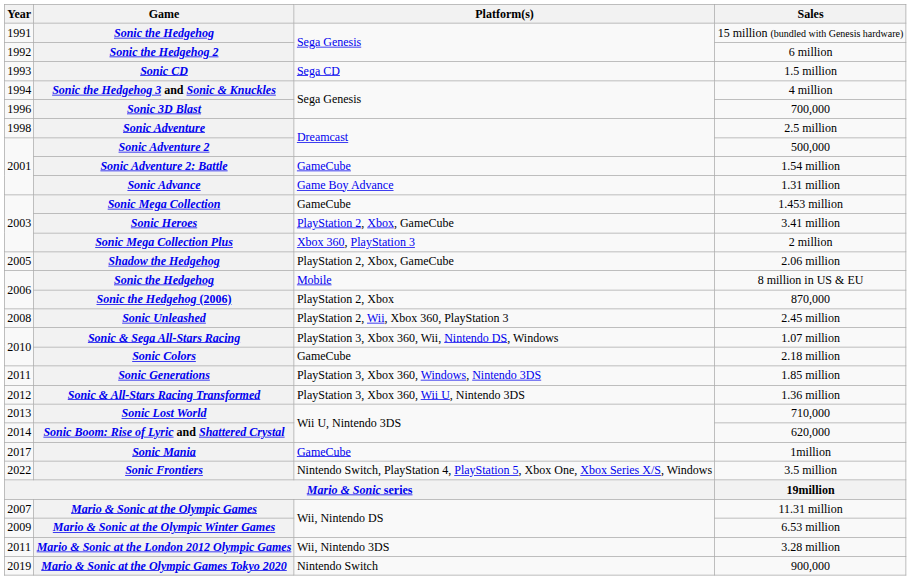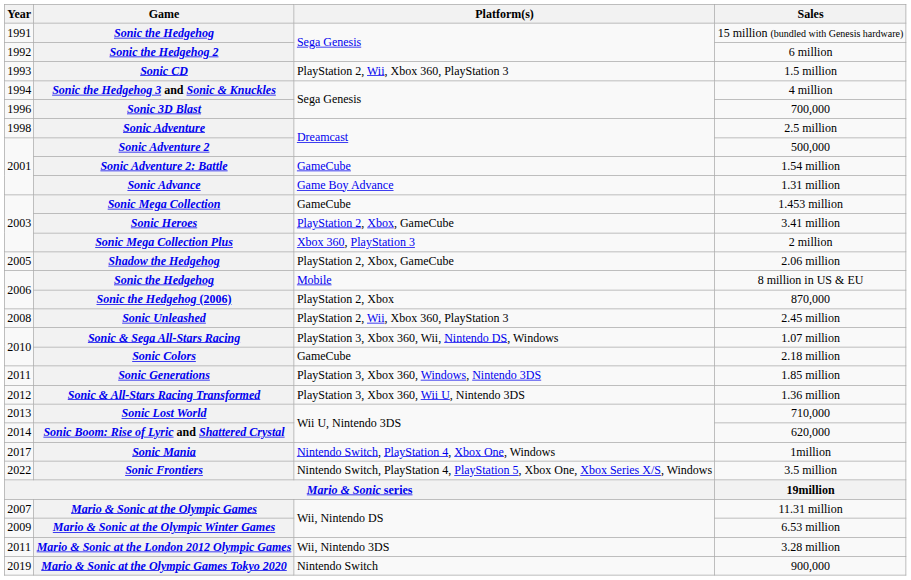 <table class="wikitable sortable plainrowheaders mw-collapsible" border="1">
 <tr>
 <th scope="col">Year</th>
 <th scope="col">Game</th>
 <th scope="col">Platform(s)</th>
 <th scope="col">Sales</th>
 </tr>
 <tr>
 <td style="text-align:center;">1991</td>
 <th scope="row"><em><a href='#'>Sonic the Hedgehog</a></em></th>
 <td rowspan="2"><a href='#'>Sega Genesis</a></td>
 <td style="text-align:center;">15 million <small>(bundled with Genesis hardware)</small></td>
 </tr>
 <tr>
 <td style="text-align:center;">1992</td>
 <th scope="row"><em><a href='#'>Sonic the Hedgehog 2</a></em></th>
 <td style="text-align:center;">6 million</td>
 </tr>
 <tr>
 <td style="text-align:center;">1993</td>
 <th scope="row"><em><a href='#'>Sonic CD</a></em></th>
-<td><a href='#'>Sega CD</a></td>
+<td>PlayStation 2, <a href='#'>Wii</a>, Xbox 360, PlayStation 3</td>
 <td style="text-align:center;">1.5 million</td>
 </tr>
 <tr>
 <td style="text-align:center;">1994</td>
 <th scope="row"><em><a href='#'>Sonic the Hedgehog 3</a></em> and <em><a href='#'>Sonic & Knuckles</a></em></th>
 <td rowspan="2">Sega Genesis</td>
 <td style="text-align:center;">4 million</td>
 </tr>
 <tr>
 <td style="text-align:center;">1996</td>
 <th scope="row"><em><a href='#'>Sonic 3D Blast</a></em></th>
 <td style="text-align:center;">700,000</td>
 </tr>
 <tr>
 <td style="text-align:center;">1998</td>
 <th scope="row"><em><a href='#'>Sonic Adventure</a></em></th>
 <td rowspan="2"><a href='#'>Dreamcast</a></td>
 <td style="text-align:center;">2.5 million</td>
 </tr>
 <tr>
 <td rowspan="3" style="text-align:center;">2001</td>
 <th scope="row"><em><a href='#'>Sonic Adventure 2</a></em></th>
 <td style="text-align:center;">500,000</td>
 </tr>
 <tr>
 <th scope="row"><em><a href='#'>Sonic Adventure 2: Battle</a></em></th>
 <td><a href='#'>GameCube</a></td>
 <td style="text-align:center;">1.54 million</td>
 </tr>
 <tr>
 <th scope="row"><em><a href='#'>Sonic Advance</a></em></th>
 <td><a href='#'>Game Boy Advance</a></td>
 <td style="text-align:center;">1.31 million</td>
 </tr>
 <tr>
 <td rowspan="3" style="text-align:center;">2003</td>
 <th scope="row"><em><a href='#'>Sonic Mega Collection</a></em></th>
 <td>GameCube</td>
 <td style="text-align:center;">1.453 million</td>
 </tr>
 <tr>
 <th scope="row"><em><a href='#'>Sonic Heroes</a></em></th>
 <td><a href='#'>PlayStation 2</a>, <a href='#'>Xbox</a>, GameCube</td>
 <td style="text-align:center;">3.41 million</td>
 </tr>
 <tr>
 <th scope="row"><em><a href='#'>Sonic Mega Collection Plus</a></em></th>
 <td><a href='#'>Xbox 360</a>, <a href='#'>PlayStation 3</a></td>
 <td style="text-align:center;">2 million</td>
 </tr>
 <tr>
 <td style="text-align:center;">2005</td>
 <th scope="row"><em><a href='#'>Shadow the Hedgehog</a></em></th>
 <td>PlayStation 2, Xbox, GameCube</td>
 <td style="text-align:center;">2.06 million</td>
 </tr>
 <tr>
 <td rowspan="2" style="text-align:center;">2006</td>
 <th scope="row"><em><a href='#'>Sonic the Hedgehog</a></em></th>
 <td><a href='#'>Mobile</a></td>
 <td style="text-align:center;">8 million in US & EU</td>
 </tr>
 <tr>
 <th scope="row"><a href='#'><em>Sonic the Hedgehog</em> (2006)</a></th>
 <td>PlayStation 2, Xbox</td>
 <td style="text-align:center;">870,000</td>
 </tr>
 <tr>
 <td style="text-align:center;">2008</td>
 <th scope="row"><em><a href='#'>Sonic Unleashed</a></em></th>
 <td>PlayStation 2, <a href='#'>Wii</a>, Xbox 360, PlayStation 3</td>
 <td style="text-align:center;">2.45 million</td>
 </tr>
 <tr>
 <td rowspan="2" style="text-align:center;">2010</td>
 <th scope="row"><em><a href='#'>Sonic & Sega All-Stars Racing</a></em></th>
 <td>PlayStation 3, Xbox 360, Wii, <a href='#'>Nintendo DS</a>, Windows</td>
 <td style="text-align:center;">1.07 million</td>
 </tr>
 <tr>
 <th scope="row"><em><a href='#'>Sonic Colors</a></em></th>
 <td>GameCube</td>
 <td style="text-align:center;">2.18 million</td>
 </tr>
 <tr>
 <td style="text-align:center;">2011</td>
 <th scope="row"><em><a href='#'>Sonic Generations</a></em></th>
 <td>PlayStation 3, Xbox 360, <a href='#'>Windows</a>, <a href='#'>Nintendo 3DS</a></td>
 <td style="text-align:center;">1.85 million</td>
 </tr>
 <tr>
 <td style="text-align:center;">2012</td>
 <th scope="row"><em><a href='#'>Sonic & All-Stars Racing Transformed</a></em></th>
 <td>PlayStation 3, Xbox 360, <a href='#'>Wii U</a>, Nintendo 3DS</td>
 <td style="text-align:center;">1.36 million</td>
 </tr>
 <tr>
 <td style="text-align:center;">2013</td>
 <th scope="row"><em><a href='#'>Sonic Lost World</a></em></th>
 <td rowspan="2">Wii U, Nintendo 3DS</td>
 <td style="text-align:center;">710,000</td>
 </tr>
 <tr>
 <td style="text-align:center;">2014</td>
 <th scope="row"><em><a href='#'>Sonic Boom: Rise of Lyric</a></em> and <em><a href='#'>Shattered Crystal</a></em></th>
 <td style="text-align:center;">620,000</td>
 </tr>
 <tr>
 <td style="text-align:center;">2017</td>
 <th scope="row"><em><a href='#'>Sonic Mania</a></em></th>
-<td><a href='#'>GameCube</a></td>
+<td><a href='#'>Nintendo Switch</a>, <a href='#'>PlayStation 4</a>, <a href='#'>Xbox One</a>, Windows</td>
 <td style="text-align:center;">1million</td>
 </tr>
 <tr>
 <td style="text-align:center;">2022</td>
 <th scope="row"><em><a href='#'>Sonic Frontiers</a></em></th>
 <td>Nintendo Switch, PlayStation 4, <a href='#'>PlayStation 5</a>, Xbox One, <a href='#'>Xbox Series X/S</a>, Windows</td>
 <td style="text-align:center;">3.5 million</td>
 </tr>
 <tr>
 <th colspan="3" style="text-align: center;" scope="row"><a href='#'><em>Mario & Sonic</em> series</a></th>
 <th>19million</th>
 </tr>
 <tr>
 <td style="text-align:center;">2007</td>
 <th scope="row"><em><a href='#'>Mario & Sonic at the Olympic Games</a></em></th>
 <td rowspan="2">Wii, Nintendo DS</td>
 <td style="text-align:center;">11.31 million</td>
 </tr>
 <tr>
 <td style="text-align:center;">2009</td>
 <th scope="row"><em><a href='#'>Mario & Sonic at the Olympic Winter Games</a></em></th>
 <td style="text-align:center;">6.53 million</td>
 </tr>
 <tr>
 <td style="text-align:center;">2011</td>
 <th scope="row"><em><a href='#'>Mario & Sonic at the London 2012 Olympic Games</a></em></th>
 <td>Wii, Nintendo 3DS</td>
 <td style="text-align:center;">3.28 million</td>
 </tr>
 <tr>
 <td style="text-align:center;">2019</td>
 <th scope="row"><em><a href='#'>Mario & Sonic at the Olympic Games Tokyo 2020</a></em></th>
 <td>Nintendo Switch</td>
 <td style="text-align:center;">900,000</td>
 </tr>
 </table>
